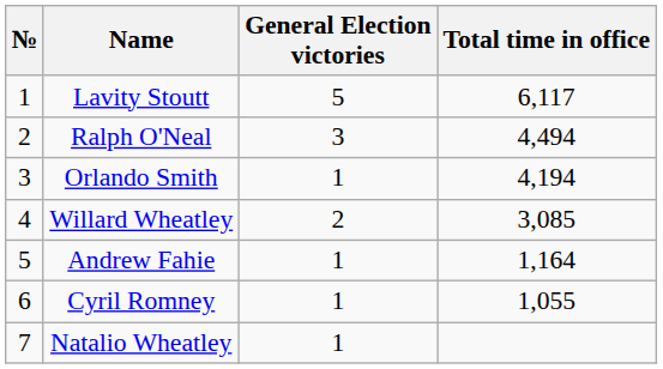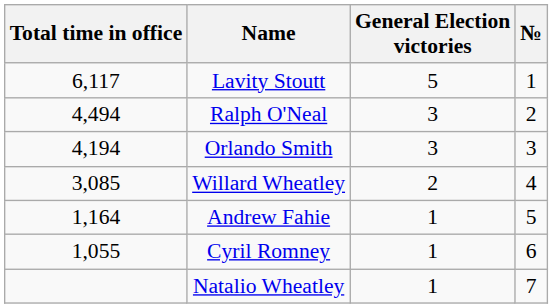 <table class="wikitable" style="text-align:center">
 <tr align=center bgcolor=#ebebeb>
-<th>№</th>
+<th>Total time in office<br></th>
 <th>Name</th>
 <th>General Election<br>victories</th>
-<th>Total time in office<br></th>
+<th>№</th>
 </tr>
 <tr>
-<td>1</td>
+<td>6,117</td>
 <td><a href='#'>Lavity Stoutt</a></td>
 <td>5</td>
-<td>6,117</td>
+<td>1</td>
 </tr>
 <tr>
-<td>2</td>
+<td>4,494</td>
 <td><a href='#'>Ralph O'Neal</a></td>
 <td>3</td>
-<td>4,494</td>
+<td>2</td>
 </tr>
 <tr>
+<td>4,194</td>
+<td><a href='#'>Orlando Smith</a></td>
 <td>3</td>
-<td><a href='#'>Orlando Smith</a></td>
-<td>1</td>
-<td>4,194</td>
+<td>3</td>
 </tr>
 <tr>
-<td>4</td>
+<td>3,085</td>
 <td><a href='#'>Willard Wheatley</a></td>
 <td>2</td>
-<td>3,085</td>
+<td>4</td>
 </tr>
 <tr>
-<td>5</td>
+<td>1,164</td>
 <td><a href='#'>Andrew Fahie</a></td>
 <td>1</td>
-<td>1,164</td>
+<td>5</td>
 </tr>
 <tr>
-<td>6</td>
+<td>1,055</td>
 <td><a href='#'>Cyril Romney</a></td>
 <td>1</td>
-<td>1,055</td>
+<td>6</td>
 </tr>
 <tr>
-<td>7</td>
+<td></td>
 <td><a href='#'>Natalio Wheatley</a></td>
 <td>1</td>
-<td></td>
+<td>7</td>
 </tr>
 </table>
